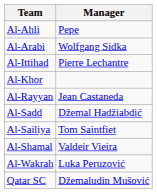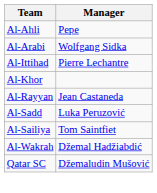 <table class="wikitable sortable" style="text-align: left;">
 <tr>
 <th>Team</th>
 <th>Manager</th>
 </tr>
 <tr>
 <td><a href='#'>Al-Ahli</a></td>
 <td> <a href='#'>Pepe</a></td>
 </tr>
 <tr>
 <td><a href='#'>Al-Arabi</a></td>
 <td> <a href='#'>Wolfgang Sidka</a></td>
 </tr>
 <tr>
 <td><a href='#'>Al-Ittihad</a></td>
 <td> <a href='#'>Pierre Lechantre</a></td>
 </tr>
 <tr>
 <td><a href='#'>Al-Khor</a></td>
 <td></td>
 </tr>
 <tr>
 <td><a href='#'>Al-Rayyan</a></td>
 <td> <a href='#'>Jean Castaneda</a></td>
 </tr>
 <tr>
 <td><a href='#'>Al-Sadd</a></td>
-<td> <a href='#'>Džemal Hadžiabdić</a></td>
+<td> <a href='#'>Luka Peruzović</a></td>
 </tr>
 <tr>
 <td><a href='#'>Al-Sailiya</a></td>
 <td> <a href='#'>Tom Saintfiet</a></td>
 </tr>
 <tr>
-<td><a href='#'>Al-Shamal</a></td>
-<td> <a href='#'>Valdeir Vieira</a></td>
-</tr>
-<tr>
 <td><a href='#'>Al-Wakrah</a></td>
-<td> <a href='#'>Luka Peruzović</a></td>
+<td> <a href='#'>Džemal Hadžiabdić</a></td>
 </tr>
 <tr>
 <td><a href='#'>Qatar SC</a></td>
 <td> <a href='#'>Džemaludin Mušović</a></td>
 </tr>
 </table>
